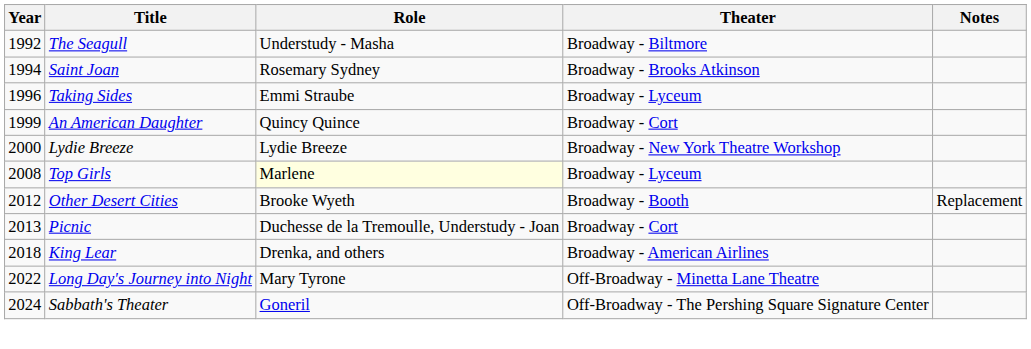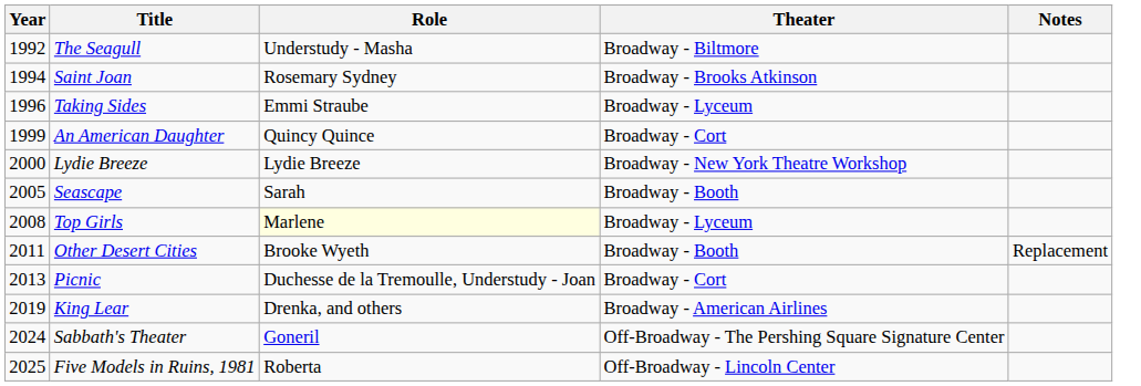 <table class="wikitable sortable">
 <tr>
 <th>Year</th>
 <th>Title</th>
 <th>Role</th>
 <th>Theater</th>
 <th>Notes</th>
 </tr>
 <tr>
 <td>1992</td>
 <td><em><a href='#'>The Seagull</a></em></td>
 <td>Understudy - Masha</td>
 <td>Broadway - <a href='#'>Biltmore</a></td>
 <td></td>
 </tr>
 <tr>
 <td>1994</td>
 <td><em><a href='#'>Saint Joan</a></em></td>
 <td>Rosemary Sydney</td>
 <td>Broadway - <a href='#'>Brooks Atkinson</a></td>
 <td></td>
 </tr>
 <tr>
 <td>1996</td>
 <td><em><a href='#'>Taking Sides</a></em></td>
 <td>Emmi Straube</td>
 <td>Broadway - <a href='#'>Lyceum</a></td>
 <td></td>
 </tr>
 <tr>
 <td>1999</td>
 <td><em><a href='#'>An American Daughter</a></em></td>
 <td>Quincy Quince</td>
 <td>Broadway - <a href='#'>Cort</a></td>
 <td></td>
 </tr>
 <tr>
 <td>2000</td>
 <td><em>Lydie Breeze</em></td>
 <td>Lydie Breeze</td>
 <td>Broadway - <a href='#'>New York Theatre Workshop</a></td>
 <td></td>
 </tr>
 <tr>
+<td>2005</td>
+<td><em><a href='#'>Seascape</a></em></td>
+<td>Sarah</td>
+<td>Broadway - <a href='#'>Booth</a></td>
+<td></td>
+</tr>
+<tr>
 <td>2008</td>
 <td><em><a href='#'>Top Girls</a></em></td>
 <td style="background: lightyellow;">Marlene</td>
 <td>Broadway - <a href='#'>Lyceum</a></td>
 <td></td>
 </tr>
 <tr>
-<td>2012</td>
+<td>2011</td>
 <td><em><a href='#'>Other Desert Cities</a></em></td>
 <td>Brooke Wyeth</td>
 <td>Broadway - <a href='#'>Booth</a></td>
 <td>Replacement</td>
 </tr>
 <tr>
 <td>2013</td>
 <td><em><a href='#'>Picnic</a></em></td>
 <td>Duchesse de la Tremoulle, Understudy - Joan</td>
 <td>Broadway - <a href='#'>Cort</a></td>
 <td></td>
 </tr>
 <tr>
-<td>2018</td>
+<td>2019</td>
 <td><em><a href='#'>King Lear</a></em></td>
 <td>Drenka, and others</td>
 <td>Broadway - <a href='#'>American Airlines</a></td>
-<td></td>
-</tr>
-<tr>
-<td>2022</td>
-<td><em><a href='#'>Long Day's Journey into Night</a></em></td>
-<td>Mary Tyrone</td>
-<td>Off-Broadway - <a href='#'>Minetta Lane Theatre</a></td>
 <td></td>
 </tr>
 <tr>
 <td>2024</td>
 <td><em>Sabbath's Theater</em></td>
 <td><a href='#'>Goneril</a></td>
 <td>Off-Broadway - The Pershing Square Signature Center</td>
 <td></td>
 </tr>
+<tr>
+<td>2025</td>
+<td><em>Five Models in Ruins, 1981</em></td>
+<td>Roberta</td>
+<td>Off-Broadway - <a href='#'>Lincoln Center</a></td>
+<td></td>
+</tr>
 </table>
